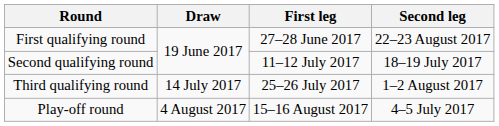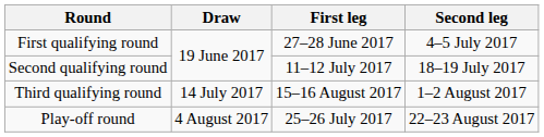 <table class="wikitable" style=text-align:center>
 <tr>
 <th>Round</th>
 <th>Draw</th>
 <th>First leg</th>
 <th>Second leg</th>
 </tr>
 <tr>
 <td>First qualifying round</td>
 <td rowspan=2>19 June 2017</td>
 <td>27–28 June 2017</td>
-<td>22–23 August 2017</td>
+<td>4–5 July 2017</td>
 </tr>
 <tr>
 <td>Second qualifying round</td>
 <td>11–12 July 2017</td>
 <td>18–19 July 2017</td>
 </tr>
 <tr>
 <td>Third qualifying round</td>
 <td>14 July 2017</td>
-<td>25–26 July 2017</td>
+<td>15–16 August 2017</td>
 <td>1–2 August 2017</td>
 </tr>
 <tr>
 <td>Play-off round</td>
 <td>4 August 2017</td>
-<td>15–16 August 2017</td>
-<td>4–5 July 2017</td>
+<td>25–26 July 2017</td>
+<td>22–23 August 2017</td>
 </tr>
 </table>
